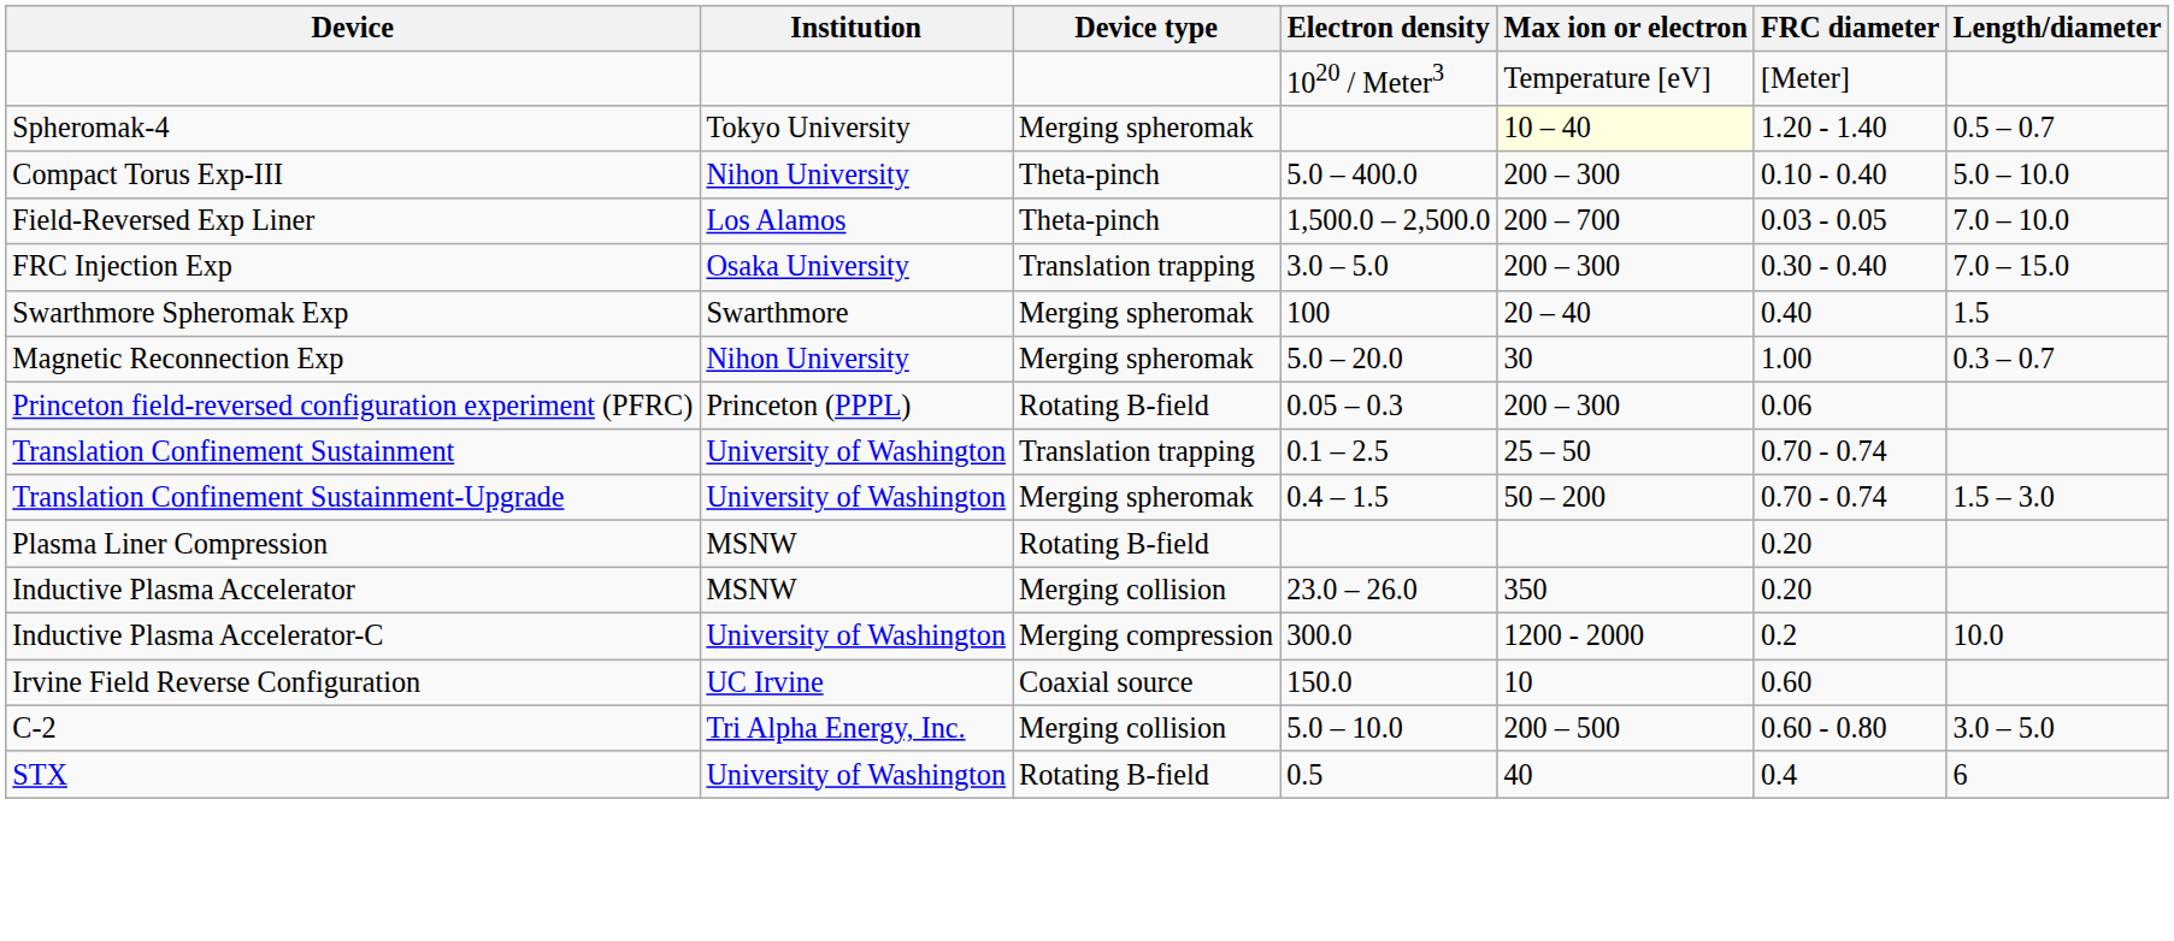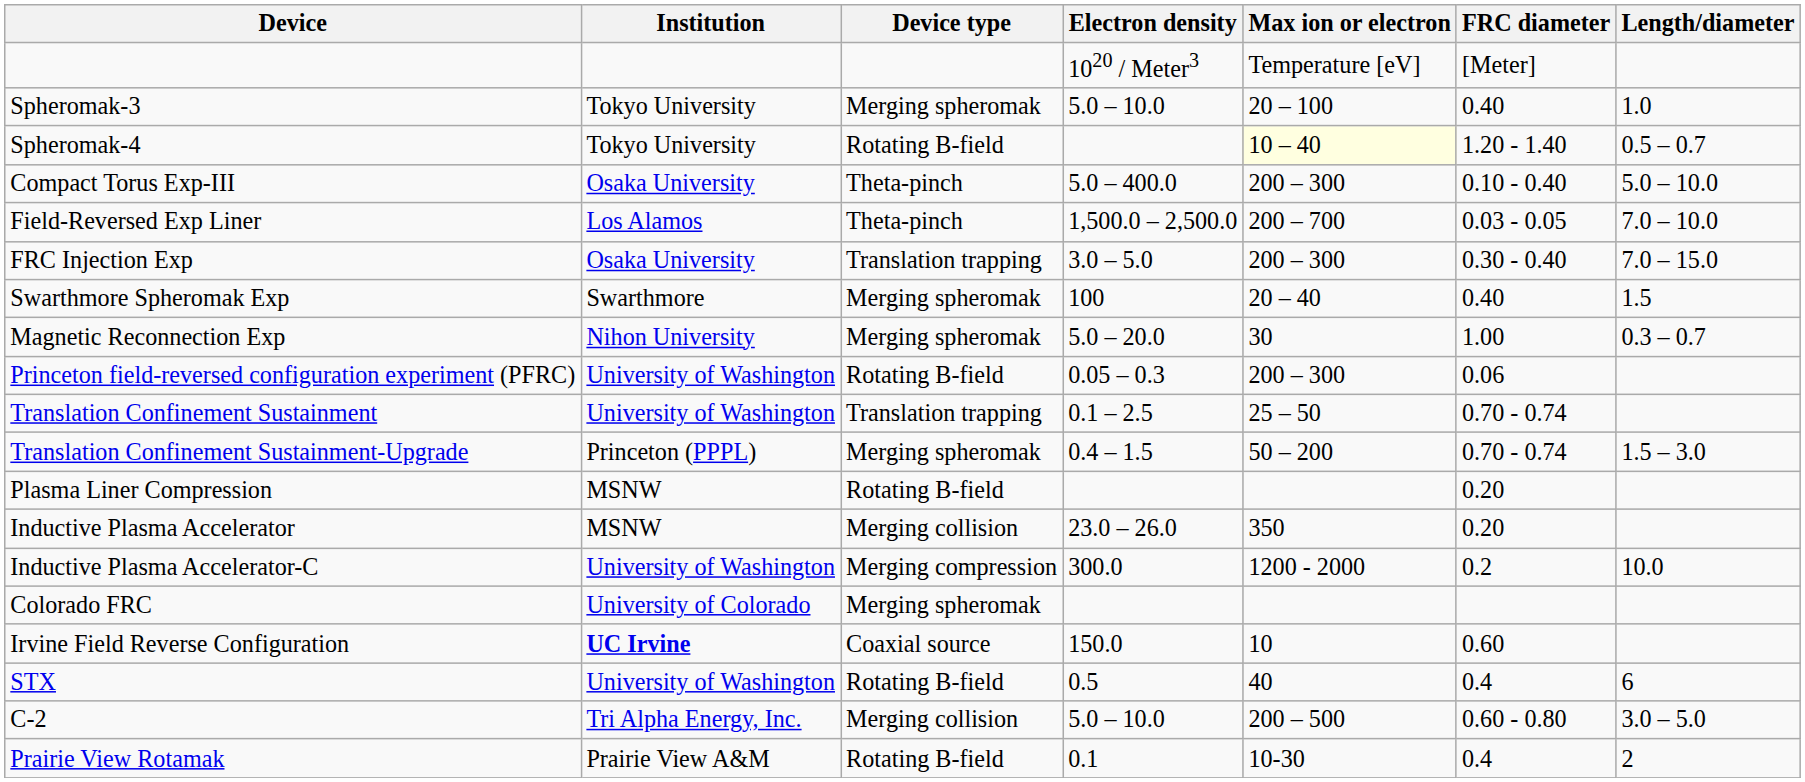 <table border="1" class="wikitable">
 <tr>
 <th>Device</th>
 <th>Institution</th>
 <th>Device type</th>
 <th>Electron density</th>
 <th>Max ion or electron</th>
 <th>FRC diameter</th>
 <th>Length/diameter</th>
 </tr>
 <tr>
 <td></td>
 <td></td>
 <td></td>
 <td>10<sup>20</sup> / Meter<sup>3</sup></td>
 <td>Temperature [eV]</td>
 <td>[Meter]</td>
 <td></td>
 </tr>
 <tr>
+<td>Spheromak-3</td>
+<td>Tokyo University</td>
+<td>Merging spheromak</td>
+<td>5.0 – 10.0</td>
+<td>20 – 100</td>
+<td>0.40</td>
+<td>1.0</td>
+</tr>
+<tr>
 <td>Spheromak-4</td>
 <td>Tokyo University</td>
-<td>Merging spheromak</td>
+<td>Rotating B-field</td>
 <td></td>
 <td style="background: lightyellow;">10 – 40</td>
 <td>1.20 - 1.40</td>
 <td>0.5 – 0.7</td>
 </tr>
 <tr>
 <td>Compact Torus Exp-III</td>
-<td><a href='#'>Nihon University</a></td>
+<td><a href='#'>Osaka University</a></td>
 <td>Theta-pinch</td>
 <td>5.0 – 400.0</td>
 <td>200 – 300</td>
 <td>0.10 - 0.40</td>
 <td>5.0 – 10.0</td>
 </tr>
 <tr>
 <td>Field-Reversed Exp Liner</td>
 <td><a href='#'>Los Alamos</a></td>
 <td>Theta-pinch</td>
 <td>1,500.0 – 2,500.0</td>
 <td>200 – 700</td>
 <td>0.03 - 0.05</td>
 <td>7.0 – 10.0</td>
 </tr>
 <tr>
 <td>FRC Injection Exp</td>
 <td><a href='#'>Osaka University</a></td>
 <td>Translation trapping</td>
 <td>3.0 – 5.0</td>
 <td>200 – 300</td>
 <td>0.30 - 0.40</td>
 <td>7.0 – 15.0</td>
 </tr>
 <tr>
 <td>Swarthmore Spheromak Exp</td>
 <td>Swarthmore</td>
 <td>Merging spheromak</td>
 <td>100</td>
 <td>20 – 40</td>
 <td>0.40</td>
 <td>1.5</td>
 </tr>
 <tr>
 <td>Magnetic Reconnection Exp</td>
 <td><a href='#'>Nihon University</a></td>
 <td>Merging spheromak</td>
 <td>5.0 – 20.0</td>
 <td>30</td>
 <td>1.00</td>
 <td>0.3 – 0.7</td>
 </tr>
 <tr>
 <td><a href='#'>Princeton field-reversed configuration experiment</a> (PFRC)</td>
-<td>Princeton (<a href='#'>PPPL</a>)</td>
+<td><a href='#'>University of Washington</a></td>
 <td>Rotating B-field</td>
 <td>0.05 – 0.3</td>
 <td>200 – 300</td>
 <td>0.06</td>
 <td></td>
 </tr>
 <tr>
 <td><a href='#'>Translation Confinement Sustainment</a></td>
 <td><a href='#'>University of Washington</a></td>
 <td>Translation trapping</td>
 <td>0.1 – 2.5</td>
 <td>25 – 50</td>
 <td>0.70 - 0.74</td>
 <td></td>
 </tr>
 <tr>
 <td><a href='#'>Translation Confinement Sustainment-Upgrade</a></td>
-<td><a href='#'>University of Washington</a></td>
+<td>Princeton (<a href='#'>PPPL</a>)</td>
 <td>Merging spheromak</td>
 <td>0.4 – 1.5</td>
 <td>50 – 200</td>
 <td>0.70 - 0.74</td>
 <td>1.5 – 3.0</td>
 </tr>
 <tr>
 <td>Plasma Liner Compression</td>
 <td>MSNW</td>
 <td>Rotating B-field</td>
 <td></td>
 <td></td>
 <td>0.20</td>
 <td></td>
 </tr>
 <tr>
 <td>Inductive Plasma Accelerator</td>
 <td>MSNW</td>
 <td>Merging collision</td>
 <td>23.0 – 26.0</td>
 <td>350</td>
 <td>0.20</td>
 <td></td>
 </tr>
 <tr>
 <td>Inductive Plasma Accelerator-C</td>
 <td><a href='#'>University of Washington</a></td>
 <td>Merging compression</td>
 <td>300.0</td>
 <td>1200 - 2000</td>
 <td>0.2</td>
 <td>10.0</td>
 </tr>
 <tr>
+<td>Colorado FRC</td>
+<td><a href='#'>University of Colorado</a></td>
+<td>Merging spheromak</td>
+<td></td>
+<td></td>
+<td></td>
+<td></td>
+</tr>
+<tr>
 <td>Irvine Field Reverse Configuration</td>
-<td><a href='#'>UC Irvine</a></td>
+<td><strong><a href='#'>UC Irvine</a></strong></td>
 <td>Coaxial source</td>
 <td>150.0</td>
 <td>10</td>
 <td>0.60</td>
 <td></td>
+</tr>
+<tr>
+<td><a href='#'>STX</a></td>
+<td><a href='#'>University of Washington</a></td>
+<td>Rotating B-field</td>
+<td>0.5</td>
+<td>40</td>
+<td>0.4</td>
+<td>6</td>
 </tr>
 <tr>
 <td>C-2</td>
 <td><a href='#'>Tri Alpha Energy, Inc.</a></td>
 <td>Merging collision</td>
 <td>5.0 – 10.0</td>
 <td>200 – 500</td>
 <td>0.60 - 0.80</td>
 <td>3.0 – 5.0</td>
 </tr>
 <tr>
-<td><a href='#'>STX</a></td>
-<td><a href='#'>University of Washington</a></td>
+<td><a href='#'>Prairie View Rotamak</a></td>
+<td>Prairie View A&M</td>
 <td>Rotating B-field</td>
-<td>0.5</td>
-<td>40</td>
+<td>0.1</td>
+<td>10-30</td>
 <td>0.4</td>
-<td>6</td>
+<td>2</td>
 </tr>
 </table>
